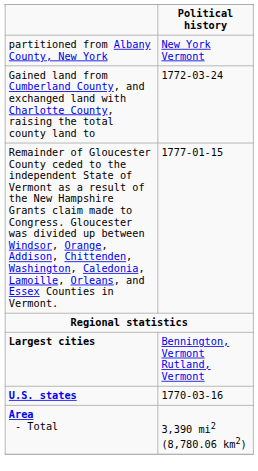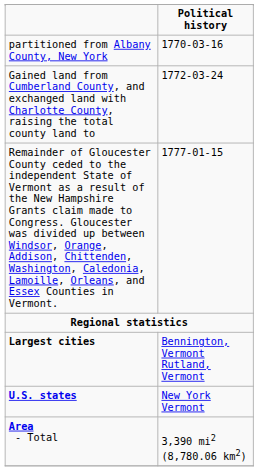 <table class="infobox" border="1" cellpadding="4" style="width: 300px; border-collapse:collapse; font-size: 95%;">
 <tr>
 </tr>
 <tr>
 </tr>
 <tr>
 </tr>
 <tr>
 <td></td>
 <th colspan=2>Political history</th>
 </tr>
 <tr>
 <td> partitioned from <a href='#'>Albany County, New York</a></td>
-<td><a href='#'>New York</a><br><a href='#'>Vermont</a></td>
+<td>1770-03-16</td>
 </tr>
 <tr>
 <td>Gained land from <a href='#'>Cumberland County</a>, and exchanged land with <a href='#'>Charlotte County</a>, raising the total county land to </td>
 <td>1772-03-24</td>
 </tr>
 <tr>
 <td>Remainder of Gloucester County ceded to the independent State of Vermont as a result of the New Hampshire Grants claim made to Congress. Gloucester was divided up between <a href='#'>Windsor</a>, <a href='#'>Orange</a>, <a href='#'>Addison</a>, <a href='#'>Chittenden</a>, <a href='#'>Washington</a>, <a href='#'>Caledonia</a>, <a href='#'>Lamoille</a>, <a href='#'>Orleans</a>, and <a href='#'>Essex</a> Counties in Vermont.</td>
 <td>1777-01-15</td>
 </tr>
 <tr>
 <th colspan=2>Regional statistics</th>
 </tr>
 <tr>
 <td><strong>Largest cities</strong></td>
 <td><a href='#'>Bennington, Vermont</a><br><a href='#'>Rutland, Vermont</a></td>
 </tr>
 <tr>
 <td><strong><a href='#'>U.S. states</a></strong></td>
-<td>1770-03-16</td>
+<td><a href='#'>New York</a><br><a href='#'>Vermont</a></td>
 </tr>
 <tr style="vertical-align: bottom;">
 <td><strong><a href='#'>Area</a></strong><br> - Total</td>
 <td><br>3,390 mi<sup>2</sup> (8,780.06 km<sup>2</sup>)</td>
 </tr>
 <tr style="vertical-align: bottom;">
 </tr>
 </table>
